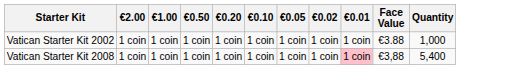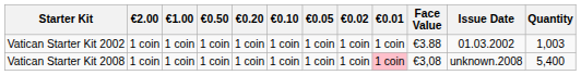 <table class="wikitable">
 <tr>
 <th>Starter Kit</th>
 <th>€2.00</th>
 <th>€1.00</th>
 <th>€0.50</th>
 <th>€0.20</th>
 <th>€0.10</th>
 <th>€0.05</th>
 <th>€0.02</th>
 <th>€0.01</th>
 <th>Face Value</th>
+<th>Issue Date</th>
 <th>Quantity</th>
 </tr>
 <tr>
 <td align=left>Vatican Starter Kit 2002</td>
 <td align=center>1 coin<br></td>
 <td align=center>1 coin<br></td>
 <td align=center>1 coin<br></td>
 <td align=center>1 coin<br></td>
 <td align=center>1 coin<br></td>
 <td align=center>1 coin<br></td>
 <td align=center>1 coin<br></td>
 <td align=center>1 coin<br></td>
 <td style="text-align:center; width:50px;">€3.88</td>
-<td style="text-align:center; width:50px;">1,000</td>
+<td style="text-align:center; width:50px;">01.03.2002</td>
+<td style="text-align:center; width:50px;">1,003</td>
 </tr>
 <tr>
 <td align=left>Vatican Starter Kit 2008</td>
 <td align=center>1 coin<br></td>
 <td align=center>1 coin<br></td>
 <td align=center>1 coin<br></td>
 <td align=center>1 coin<br></td>
 <td align=center>1 coin<br></td>
 <td align=center>1 coin<br></td>
 <td align=center>1 coin<br></td>
 <td align=center style="background: pink;">1 coin<br></td>
-<td style="text-align:center; width:50px;">€3,88</td>
+<td style="text-align:center; width:50px;">€3,08</td>
+<td style="text-align:center; width:50px;">unknown.2008</td>
 <td style="text-align:center; width:50px;">5,400</td>
 </tr>
 </table>
